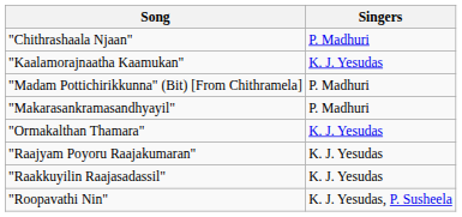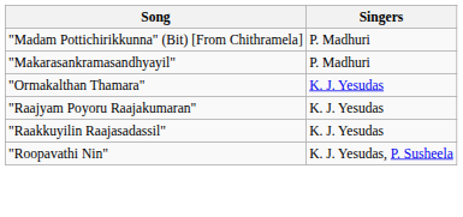 <table class="wikitable" style="font-size:95%;">
 <tr>
 <th>Song</th>
 <th>Singers</th>
-</tr>
-<tr>
-<td>"Chithrashaala Njaan"</td>
-<td><a href='#'>P. Madhuri</a></td>
-</tr>
-<tr>
-<td>"Kaalamorajnaatha Kaamukan"</td>
-<td><a href='#'>K. J. Yesudas</a></td>
 </tr>
 <tr>
 <td>"Madam Pottichirikkunna" (Bit) [From Chithramela]</td>
 <td>P. Madhuri</td>
 </tr>
 <tr>
 <td>"Makarasankramasandhyayil"</td>
 <td>P. Madhuri</td>
 </tr>
 <tr>
 <td>"Ormakalthan Thamara"</td>
 <td><a href='#'>K. J. Yesudas</a></td>
 </tr>
 <tr>
 <td>"Raajyam Poyoru Raajakumaran"</td>
 <td>K. J. Yesudas</td>
 </tr>
 <tr>
 <td>"Raakkuyilin Raajasadassil"</td>
 <td>K. J. Yesudas</td>
 </tr>
 <tr>
 <td>"Roopavathi Nin"</td>
 <td>K. J. Yesudas, <a href='#'>P. Susheela</a></td>
 </tr>
 </table>
